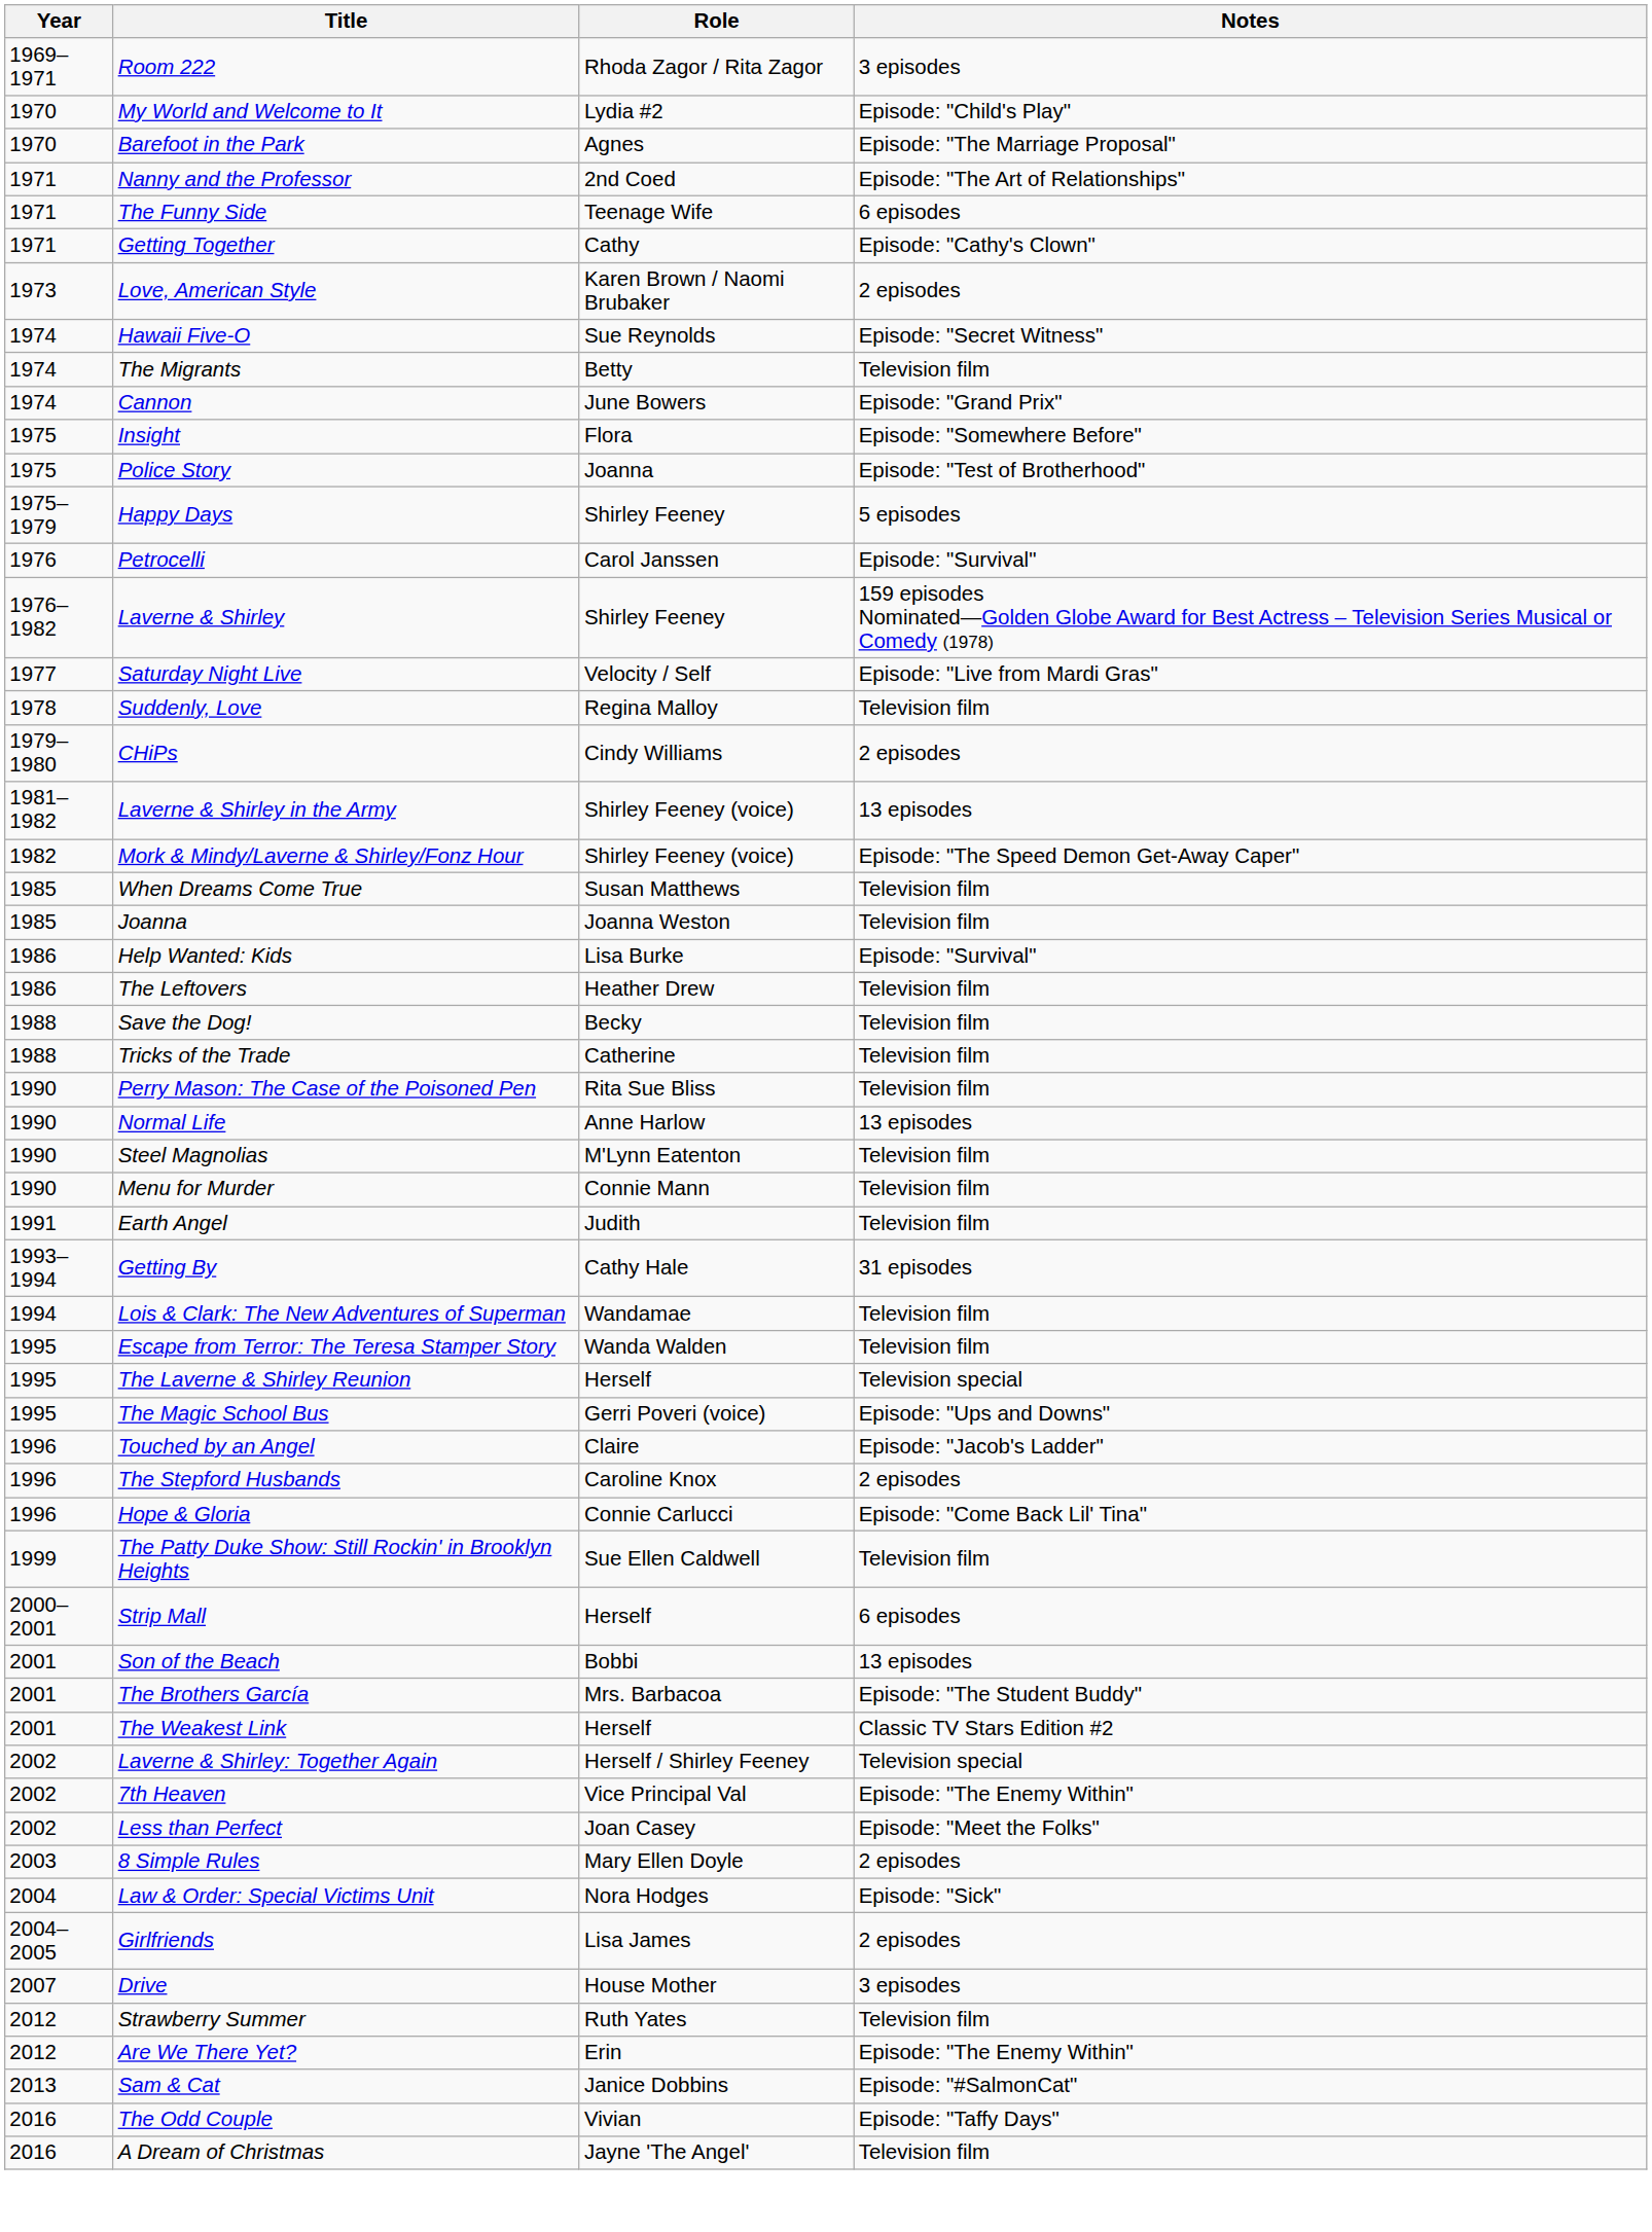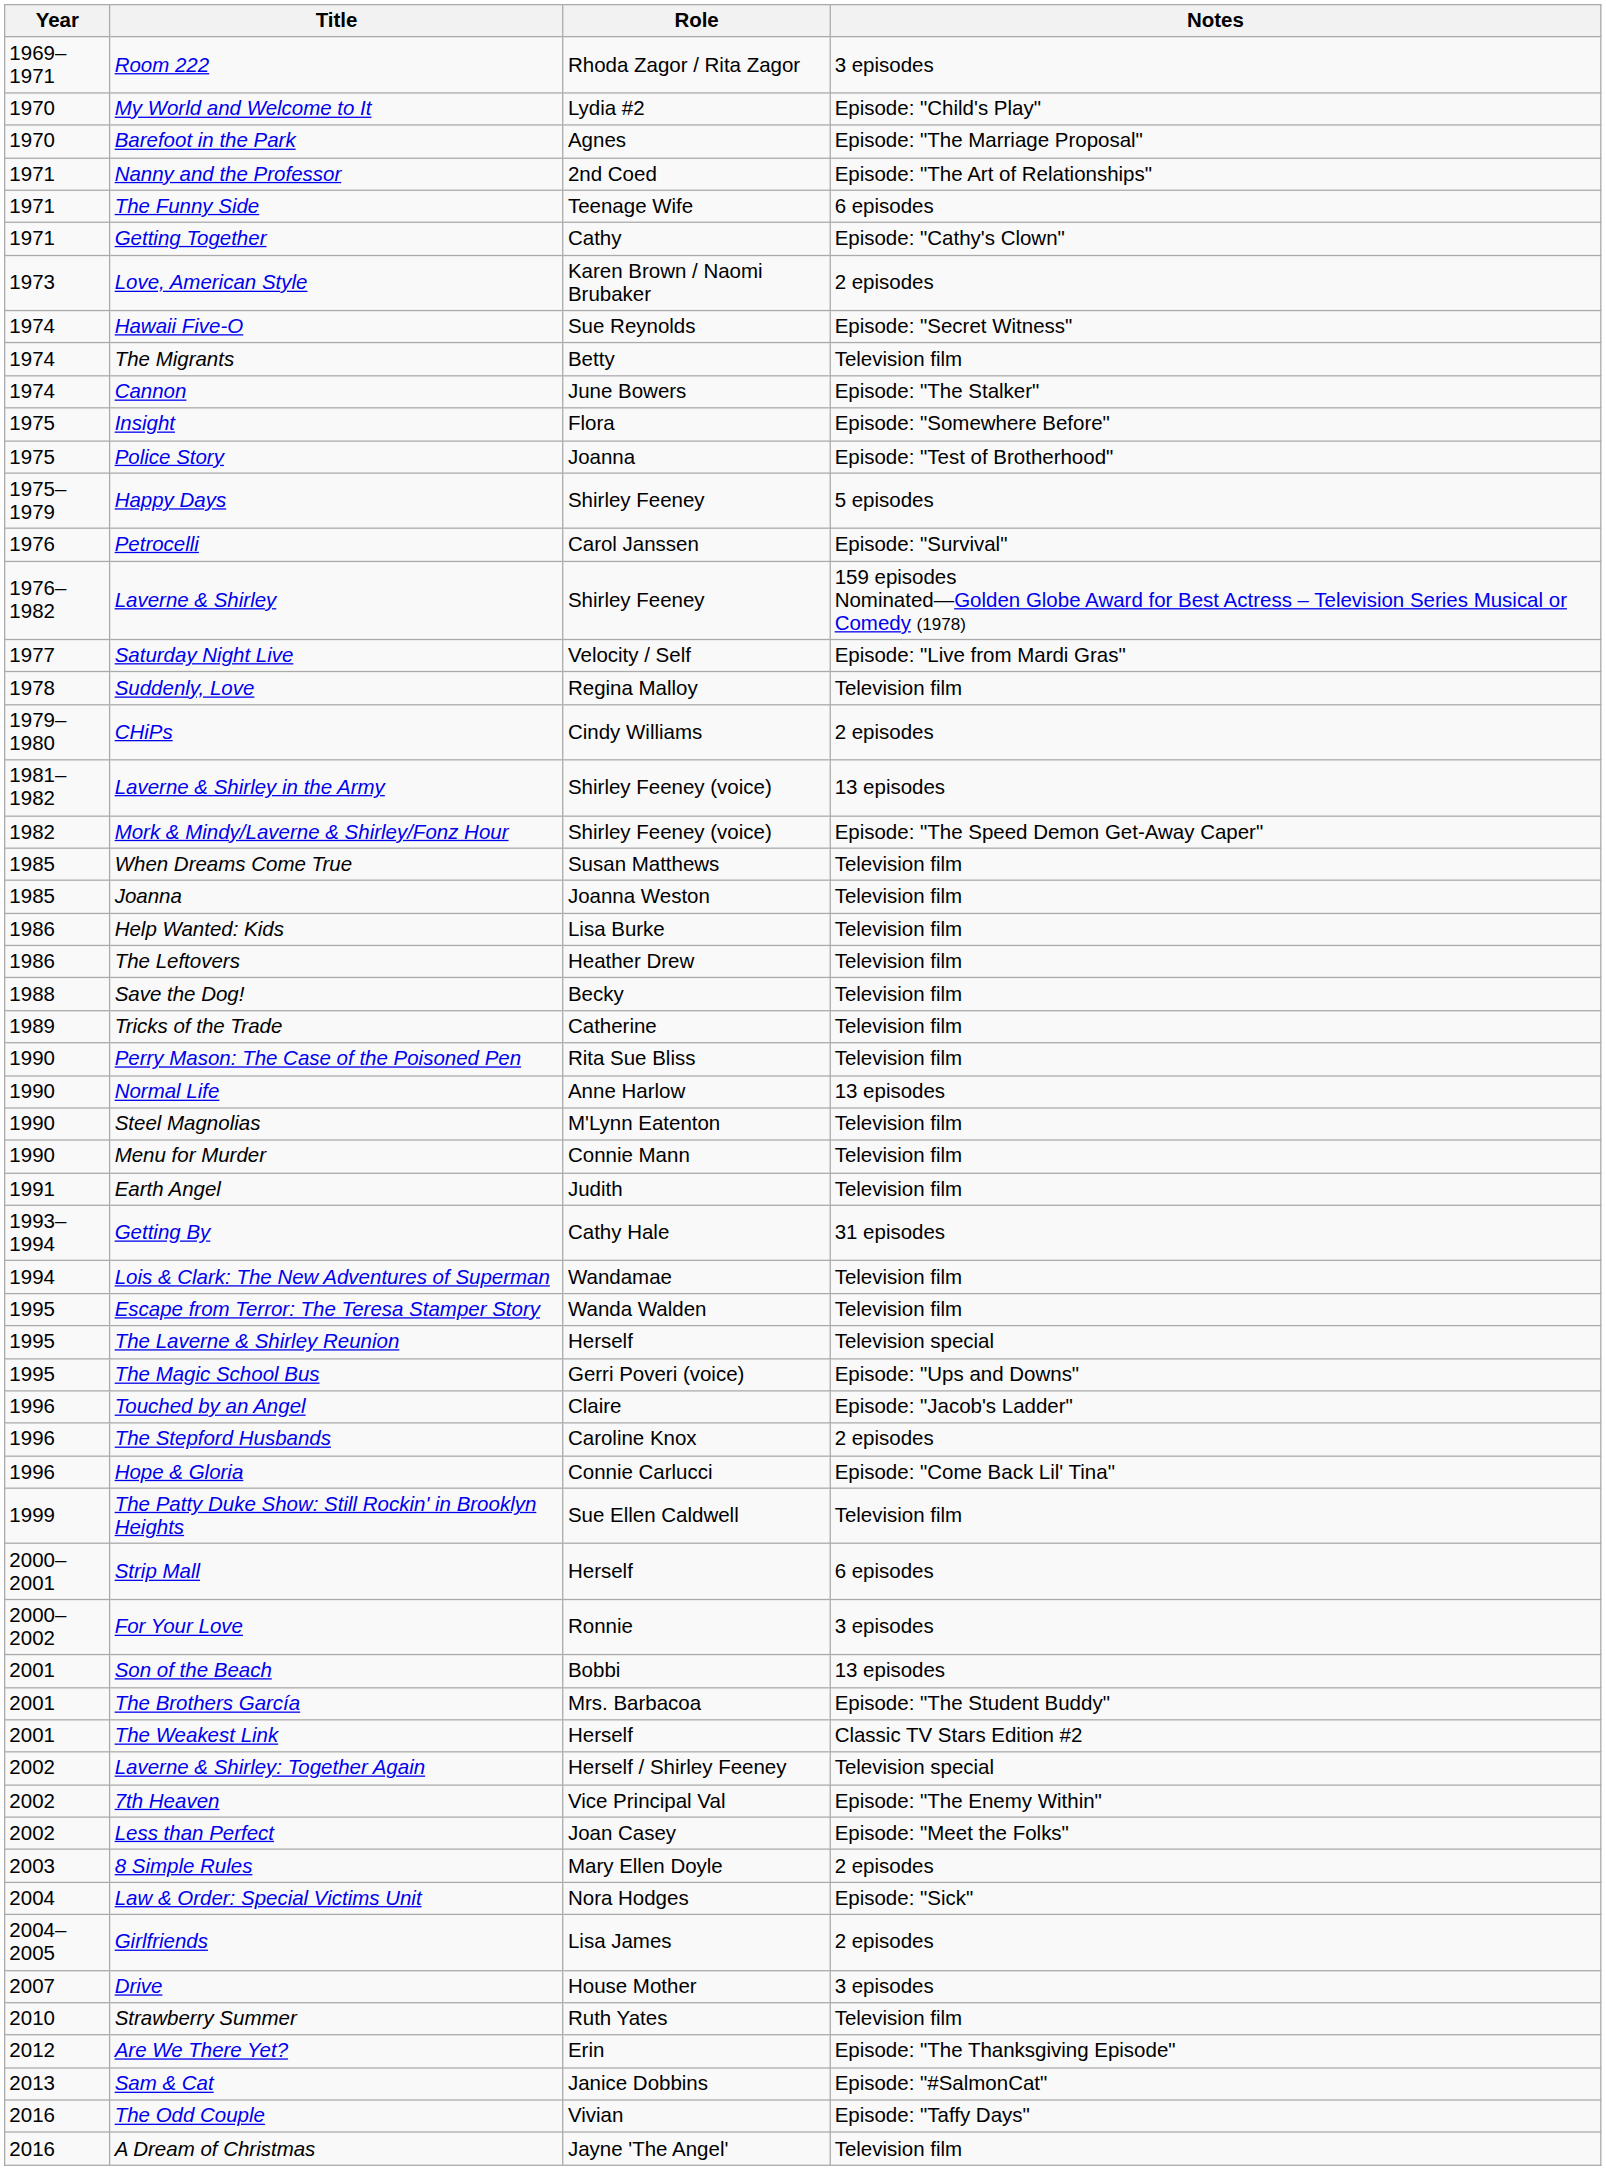 <table class="wikitable sortable">
 <tr>
 <th scope="col">Year</th>
 <th scope="col">Title</th>
 <th scope="col">Role</th>
 <th scope="col" class="unsortable">Notes</th>
 </tr>
 <tr>
 <td>1969–1971</td>
 <td><em><a href='#'>Room 222</a></em></td>
 <td>Rhoda Zagor / Rita Zagor</td>
 <td>3 episodes</td>
 </tr>
 <tr>
 <td>1970</td>
 <td><em><a href='#'>My World and Welcome to It</a></em></td>
 <td>Lydia #2</td>
 <td>Episode: "Child's Play"</td>
 </tr>
 <tr>
 <td>1970</td>
 <td><em><a href='#'>Barefoot in the Park</a></em></td>
 <td>Agnes</td>
 <td>Episode: "The Marriage Proposal"</td>
 </tr>
 <tr>
 <td>1971</td>
 <td><em><a href='#'>Nanny and the Professor</a></em></td>
 <td>2nd Coed</td>
 <td>Episode: "The Art of Relationships"</td>
 </tr>
 <tr>
 <td>1971</td>
 <td data-sort-value="Funny Side, The"><em><a href='#'>The Funny Side</a></em></td>
 <td>Teenage Wife</td>
 <td>6 episodes</td>
 </tr>
 <tr>
 <td>1971</td>
 <td><em><a href='#'>Getting Together</a></em></td>
 <td>Cathy</td>
 <td>Episode: "Cathy's Clown"</td>
 </tr>
 <tr>
 <td>1973</td>
 <td><em><a href='#'>Love, American Style</a></em></td>
 <td>Karen Brown / Naomi Brubaker</td>
 <td>2 episodes</td>
 </tr>
 <tr>
 <td>1974</td>
 <td><em><a href='#'>Hawaii Five-O</a></em></td>
 <td>Sue Reynolds</td>
 <td>Episode: "Secret Witness"</td>
 </tr>
 <tr>
 <td>1974</td>
 <td data-sort-value="Migrants, The"><em>The Migrants</em></td>
 <td>Betty</td>
 <td>Television film</td>
 </tr>
 <tr>
 <td>1974</td>
 <td><em><a href='#'>Cannon</a></em></td>
 <td>June Bowers</td>
-<td>Episode: "Grand Prix"</td>
+<td>Episode: "The Stalker"</td>
 </tr>
 <tr>
 <td>1975</td>
 <td><em><a href='#'>Insight</a></em></td>
 <td>Flora</td>
 <td>Episode: "Somewhere Before"</td>
 </tr>
 <tr>
 <td>1975</td>
 <td><em><a href='#'>Police Story</a></em></td>
 <td>Joanna</td>
 <td>Episode: "Test of Brotherhood"</td>
 </tr>
 <tr>
 <td>1975–1979</td>
 <td><em><a href='#'>Happy Days</a></em></td>
 <td>Shirley Feeney</td>
 <td>5 episodes</td>
 </tr>
 <tr>
 <td>1976</td>
 <td><em><a href='#'>Petrocelli</a></em></td>
 <td>Carol Janssen</td>
 <td>Episode: "Survival"</td>
 </tr>
 <tr>
 <td>1976–1982</td>
 <td><em><a href='#'>Laverne & Shirley</a></em></td>
 <td>Shirley Feeney</td>
 <td>159 episodes<br>Nominated—<a href='#'>Golden Globe Award for Best Actress – Television Series Musical or Comedy</a> <small>(1978)</small></td>
 </tr>
 <tr>
 <td>1977</td>
 <td><em><a href='#'>Saturday Night Live</a></em></td>
 <td>Velocity / Self</td>
 <td>Episode: "Live from Mardi Gras"</td>
 </tr>
 <tr>
 <td>1978</td>
 <td><em><a href='#'>Suddenly, Love</a></em></td>
 <td>Regina Malloy</td>
 <td>Television film</td>
 </tr>
 <tr>
 <td>1979–1980</td>
 <td><em><a href='#'>CHiPs</a></em></td>
 <td>Cindy Williams</td>
 <td>2 episodes</td>
 </tr>
 <tr>
 <td>1981–1982</td>
 <td><em><a href='#'>Laverne & Shirley in the Army</a></em></td>
 <td>Shirley Feeney (voice)</td>
 <td>13 episodes</td>
 </tr>
 <tr>
 <td>1982</td>
 <td><em><a href='#'>Mork & Mindy/Laverne & Shirley/Fonz Hour</a></em></td>
 <td>Shirley Feeney (voice)</td>
 <td>Episode: "The Speed Demon Get-Away Caper"</td>
 </tr>
 <tr>
 <td>1985</td>
 <td><em>When Dreams Come True</em></td>
 <td>Susan Matthews</td>
 <td>Television film</td>
 </tr>
 <tr>
 <td>1985</td>
 <td><em>Joanna</em></td>
 <td>Joanna Weston</td>
 <td>Television film</td>
 </tr>
 <tr>
 <td>1986</td>
 <td><em>Help Wanted: Kids</em></td>
 <td>Lisa Burke</td>
-<td>Episode: "Survival"</td>
+<td>Television film</td>
 </tr>
 <tr>
 <td>1986</td>
 <td data-sort-value="Leftover, The"><em>The Leftovers</em></td>
 <td>Heather Drew</td>
 <td>Television film</td>
 </tr>
 <tr>
 <td>1988</td>
 <td><em>Save the Dog!</em></td>
 <td>Becky</td>
 <td>Television film</td>
 </tr>
 <tr>
-<td>1988</td>
+<td>1989</td>
 <td><em>Tricks of the Trade</em></td>
 <td>Catherine</td>
 <td>Television film</td>
 </tr>
 <tr>
 <td>1990</td>
 <td><em><a href='#'>Perry Mason: The Case of the Poisoned Pen</a></em></td>
 <td>Rita Sue Bliss</td>
 <td>Television film</td>
 </tr>
 <tr>
 <td>1990</td>
 <td><em><a href='#'>Normal Life</a></em></td>
 <td>Anne Harlow</td>
 <td>13 episodes</td>
 </tr>
 <tr>
 <td>1990</td>
 <td><em>Steel Magnolias</em></td>
 <td>M'Lynn Eatenton</td>
 <td>Television film</td>
 </tr>
 <tr>
 <td>1990</td>
 <td><em>Menu for Murder</em></td>
 <td>Connie Mann</td>
 <td>Television film</td>
 </tr>
 <tr>
 <td>1991</td>
 <td><em>Earth Angel</em></td>
 <td>Judith</td>
 <td>Television film</td>
 </tr>
 <tr>
 <td>1993–1994</td>
 <td><em><a href='#'>Getting By</a></em></td>
 <td>Cathy Hale</td>
 <td>31 episodes</td>
 </tr>
 <tr>
 <td>1994</td>
 <td><em><a href='#'>Lois & Clark: The New Adventures of Superman</a></em></td>
 <td>Wandamae</td>
 <td>Television film</td>
 </tr>
 <tr>
 <td>1995</td>
 <td><em><a href='#'>Escape from Terror: The Teresa Stamper Story</a></em></td>
 <td>Wanda Walden</td>
 <td>Television film</td>
 </tr>
 <tr>
 <td>1995</td>
 <td data-sort-value="Laverne & Shirley Reunion, The"><em><a href='#'>The Laverne & Shirley Reunion</a></em></td>
 <td>Herself</td>
 <td>Television special</td>
 </tr>
 <tr>
 <td>1995</td>
 <td data-sort-value="Magic School Bus, The"><em><a href='#'>The Magic School Bus</a></em></td>
 <td>Gerri Poveri (voice)</td>
 <td>Episode: "Ups and Downs"</td>
 </tr>
 <tr>
 <td>1996</td>
 <td><em><a href='#'>Touched by an Angel</a></em></td>
 <td>Claire</td>
 <td>Episode: "Jacob's Ladder"</td>
 </tr>
 <tr>
 <td>1996</td>
 <td data-sort-value="Stepford Husbands, The"><em><a href='#'>The Stepford Husbands</a></em></td>
 <td>Caroline Knox</td>
 <td>2 episodes</td>
 </tr>
 <tr>
 <td>1996</td>
 <td><em><a href='#'>Hope & Gloria</a></em></td>
 <td>Connie Carlucci</td>
 <td>Episode: "Come Back Lil' Tina"</td>
 </tr>
 <tr>
 <td>1999</td>
 <td data-sort-value="Patty Duke Show, The"><em><a href='#'>The Patty Duke Show: Still Rockin' in Brooklyn Heights</a></em></td>
 <td>Sue Ellen Caldwell</td>
 <td>Television film</td>
 </tr>
 <tr>
 <td>2000–2001</td>
 <td><em><a href='#'>Strip Mall</a></em></td>
 <td>Herself</td>
 <td>6 episodes</td>
 </tr>
 <tr>
+<td>2000–2002</td>
+<td><em><a href='#'>For Your Love</a></em></td>
+<td>Ronnie</td>
+<td>3 episodes</td>
+</tr>
+<tr>
 <td>2001</td>
 <td><em><a href='#'>Son of the Beach</a></em></td>
 <td>Bobbi</td>
 <td>13 episodes</td>
 </tr>
 <tr>
 <td>2001</td>
 <td data-sort-value="Brothers Garcia, The"><em><a href='#'>The Brothers García</a></em></td>
 <td>Mrs. Barbacoa</td>
 <td>Episode: "The Student Buddy"</td>
 </tr>
 <tr>
 <td>2001</td>
 <td><em><a href='#'>The Weakest Link</a></em></td>
 <td>Herself</td>
 <td>Classic TV Stars Edition #2</td>
 </tr>
 <tr>
 <td>2002</td>
 <td><em><a href='#'>Laverne & Shirley: Together Again</a></em></td>
 <td>Herself / Shirley Feeney</td>
 <td>Television special</td>
 </tr>
 <tr>
 <td>2002</td>
 <td><em><a href='#'>7th Heaven</a></em></td>
 <td>Vice Principal Val</td>
 <td>Episode: "The Enemy Within"</td>
 </tr>
 <tr>
 <td>2002</td>
 <td><em><a href='#'>Less than Perfect</a></em></td>
 <td>Joan Casey</td>
 <td>Episode: "Meet the Folks"</td>
 </tr>
 <tr>
 <td>2003</td>
 <td><em><a href='#'>8 Simple Rules</a></em></td>
 <td>Mary Ellen Doyle</td>
 <td>2 episodes</td>
 </tr>
 <tr>
 <td>2004</td>
 <td><em><a href='#'>Law & Order: Special Victims Unit</a></em></td>
 <td>Nora Hodges</td>
 <td>Episode: "Sick"</td>
 </tr>
 <tr>
 <td>2004–2005</td>
 <td><em><a href='#'>Girlfriends</a></em></td>
 <td>Lisa James</td>
 <td>2 episodes</td>
 </tr>
 <tr>
 <td>2007</td>
 <td><em><a href='#'>Drive</a></em></td>
 <td>House Mother</td>
 <td>3 episodes</td>
 </tr>
 <tr>
-<td>2012</td>
+<td>2010</td>
 <td><em>Strawberry Summer</em></td>
 <td>Ruth Yates</td>
 <td>Television film</td>
 </tr>
 <tr>
 <td>2012</td>
 <td><em><a href='#'>Are We There Yet?</a></em></td>
 <td>Erin</td>
-<td>Episode: "The Enemy Within"</td>
+<td>Episode: "The Thanksgiving Episode"</td>
 </tr>
 <tr>
 <td>2013</td>
 <td><em><a href='#'>Sam & Cat</a></em></td>
 <td>Janice Dobbins</td>
 <td>Episode: "#SalmonCat"</td>
 </tr>
 <tr>
 <td>2016</td>
 <td data-sort-value="Odd Couple, The"><em><a href='#'>The Odd Couple</a></em></td>
 <td>Vivian</td>
 <td>Episode: "Taffy Days"</td>
 </tr>
 <tr>
 <td>2016</td>
 <td data-sort-value="Dream of Christmas, A"><em>A Dream of Christmas</em></td>
 <td>Jayne 'The Angel'</td>
 <td>Television film</td>
 </tr>
 </table>
